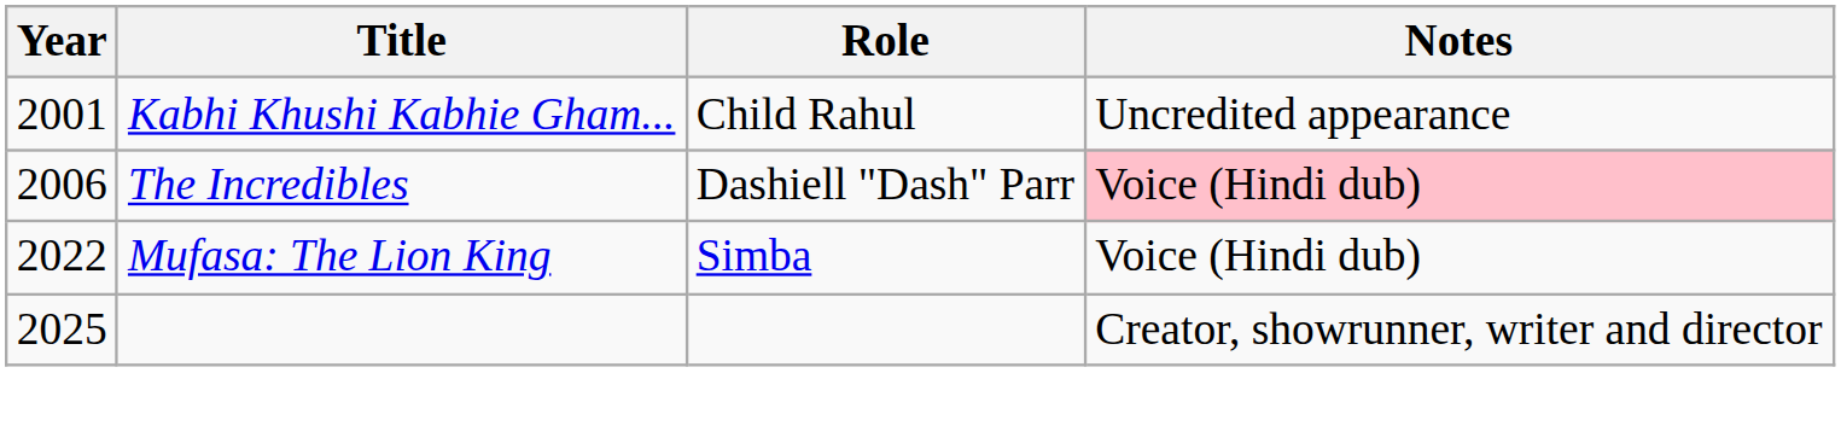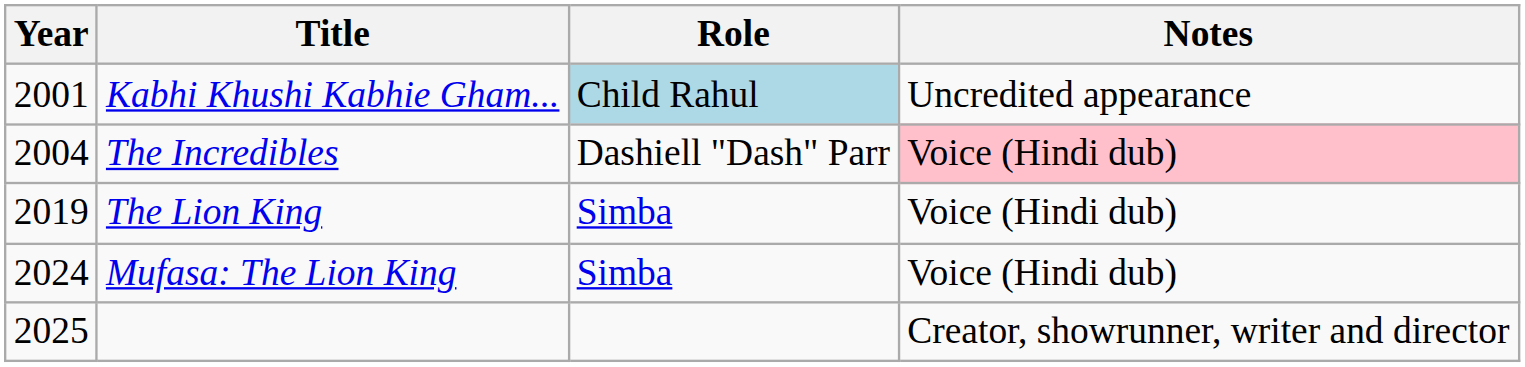 <table class="wikitable">
 <tr>
 <th>Year</th>
 <th>Title</th>
 <th>Role</th>
 <th>Notes</th>
 </tr>
 <tr>
 <td>2001</td>
 <td><em><a href='#'>Kabhi Khushi Kabhie Gham...</a></em></td>
-<td>Child Rahul</td>
+<td style="background: lightblue;">Child Rahul</td>
 <td>Uncredited appearance</td>
 </tr>
 <tr>
-<td>2006</td>
+<td>2004</td>
 <td><em><a href='#'>The Incredibles</a></em></td>
 <td>Dashiell "Dash" Parr</td>
 <td style="background: pink;">Voice (Hindi dub)</td>
 </tr>
 <tr>
-<td>2022</td>
+<td>2019</td>
+<td><em><a href='#'>The Lion King</a></em></td>
+<td><a href='#'>Simba</a></td>
+<td>Voice (Hindi dub)</td>
+</tr>
+<tr>
+<td>2024</td>
 <td><em><a href='#'>Mufasa: The Lion King</a></em></td>
 <td><a href='#'>Simba</a></td>
 <td>Voice (Hindi dub)</td>
 </tr>
 <tr>
 <td>2025</td>
 <td></td>
 <td></td>
 <td>Creator, showrunner, writer and director</td>
 </tr>
 </table>
